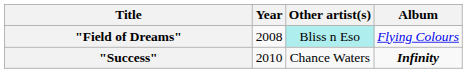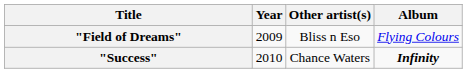 <table class="wikitable plainrowheaders" style="text-align:center;">
 <tr>
 <th scope="col" style="width:18em;">Title</th>
 <th scope="col">Year</th>
 <th scope="col">Other artist(s)</th>
 <th scope="col">Album</th>
 </tr>
 <tr>
 <th scope="row">"Field of Dreams"</th>
-<td>2008</td>
-<td style="background: paleturquoise;">Bliss n Eso</td>
+<td>2009</td>
+<td>Bliss n Eso</td>
 <td><em><a href='#'>Flying Colours</a></em></td>
 </tr>
 <tr>
 <th scope="row">"Success"</th>
 <td>2010</td>
 <td>Chance Waters</td>
 <td><strong><em>Infinity</em></strong></td>
 </tr>
 </table>
